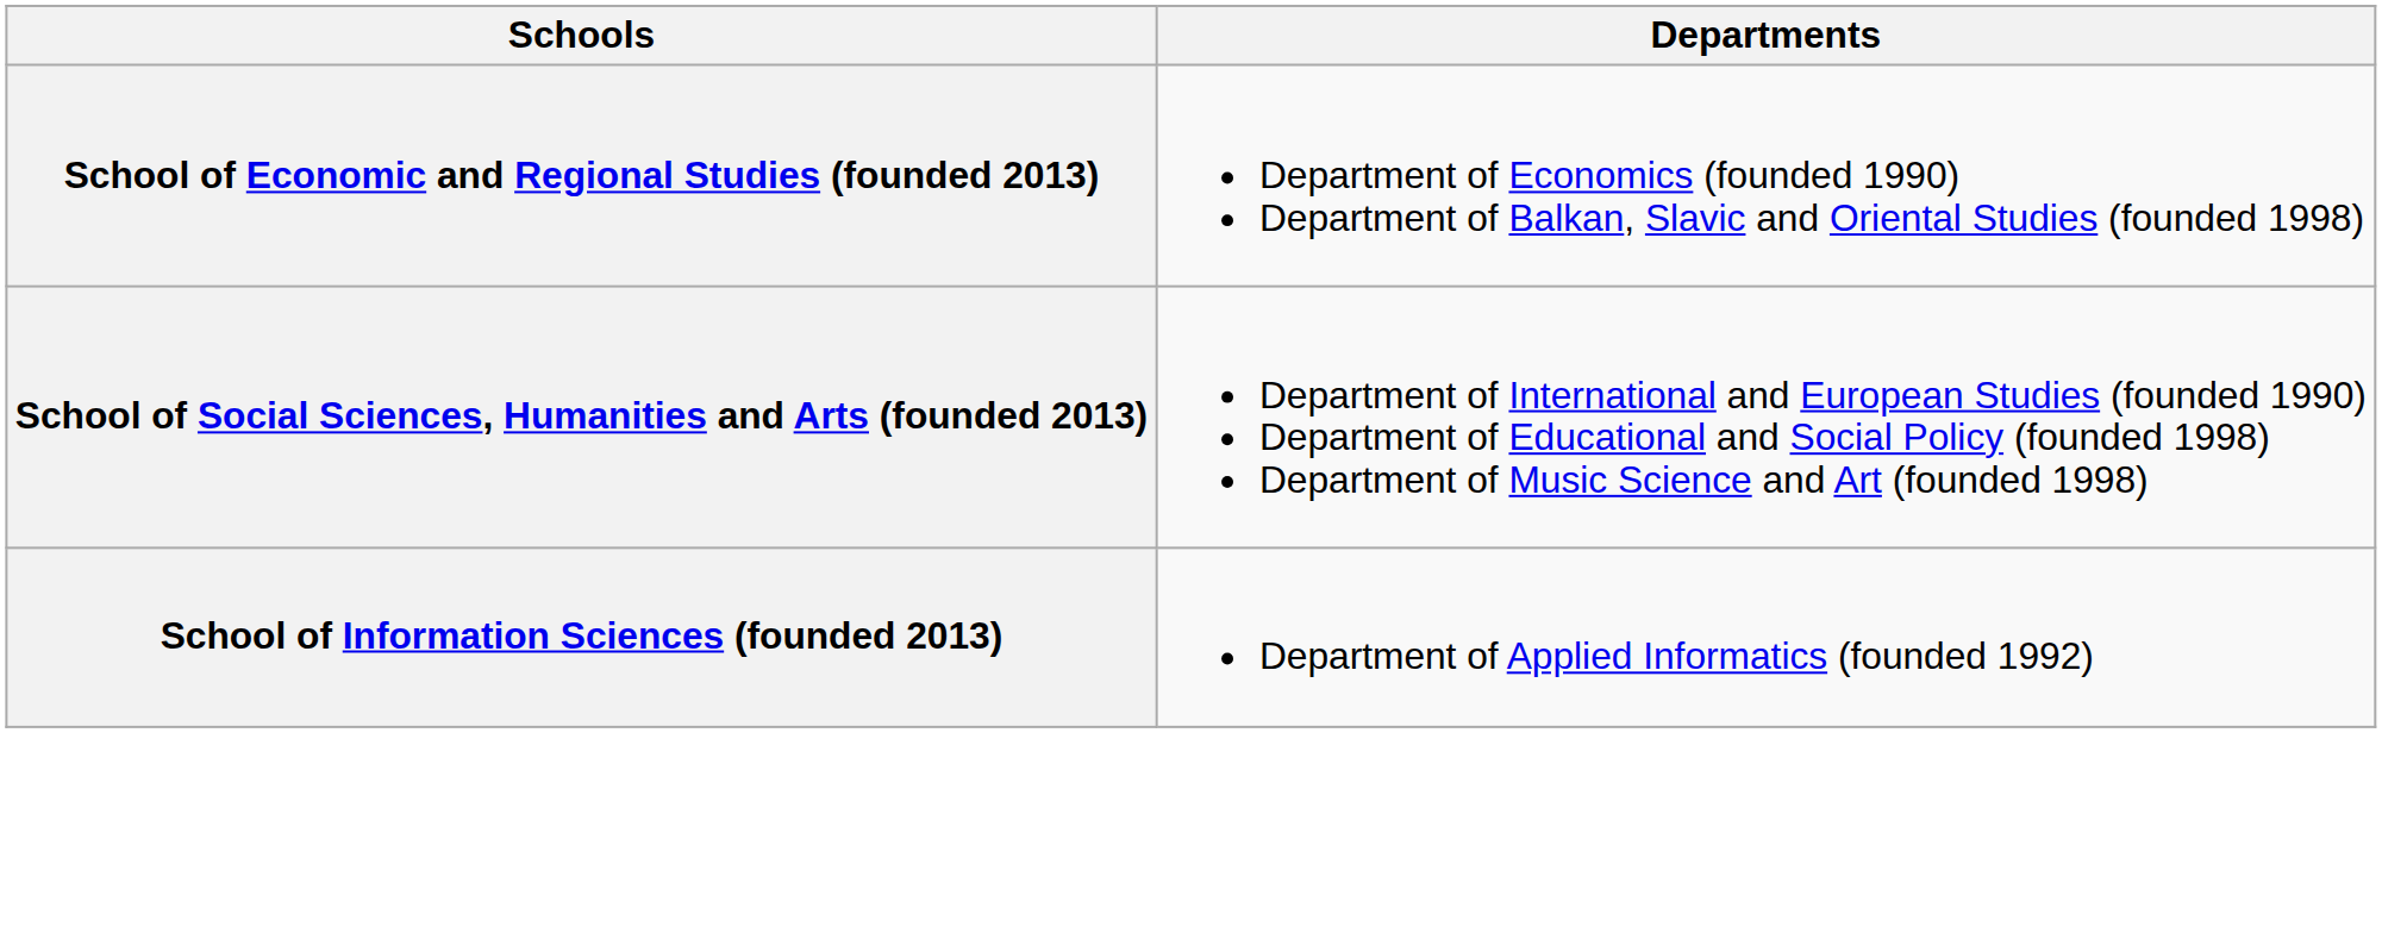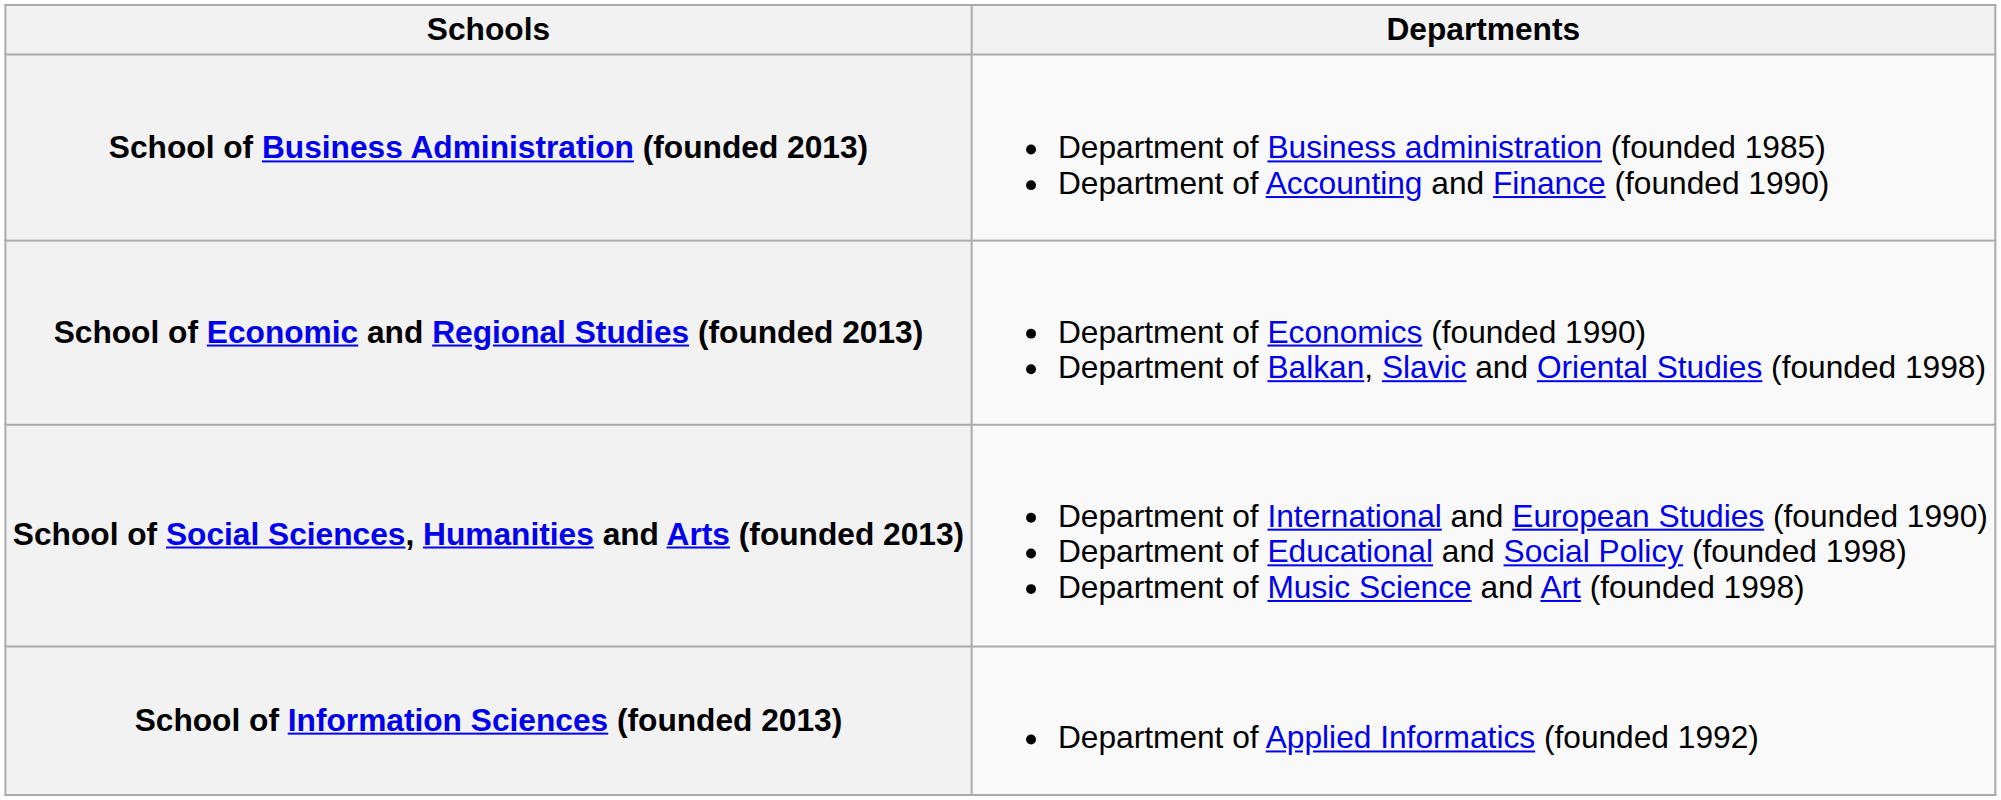 <table class="wikitable" style="margin: 1em auto;">
 <tr>
 <th>Schools</th>
 <th>Departments</th>
+</tr>
+<tr>
+<th>School of <a href='#'>Business Administration</a> (founded 2013)</th>
+<td><br><ul><li>Department of <a href='#'>Business administration</a> (founded 1985)</li><li>Department of <a href='#'>Accounting</a> and <a href='#'>Finance</a> (founded 1990)</li></ul></td>
 </tr>
 <tr>
 <th>School of <a href='#'>Economic</a> and <a href='#'>Regional Studies</a> (founded 2013)</th>
 <td><br><ul><li>Department of <a href='#'>Economics</a> (founded 1990)</li><li>Department of <a href='#'>Balkan</a>, <a href='#'>Slavic</a> and <a href='#'>Oriental Studies</a> (founded 1998)</li></ul></td>
 </tr>
 <tr>
 <th>School of <a href='#'>Social Sciences</a>, <a href='#'>Humanities</a> and <a href='#'>Arts</a> (founded 2013)</th>
 <td><br><ul><li>Department of <a href='#'>International</a> and <a href='#'>European Studies</a> (founded 1990)</li><li>Department of <a href='#'>Educational</a> and <a href='#'>Social Policy</a> (founded 1998)</li><li>Department of <a href='#'>Music Science</a> and <a href='#'>Art</a> (founded 1998)</li></ul></td>
 </tr>
 <tr>
 <th>School of <a href='#'>Information Sciences</a> (founded 2013)</th>
 <td><br><ul><li>Department of <a href='#'>Applied Informatics</a> (founded 1992)</li></ul></td>
 </tr>
 </table>
